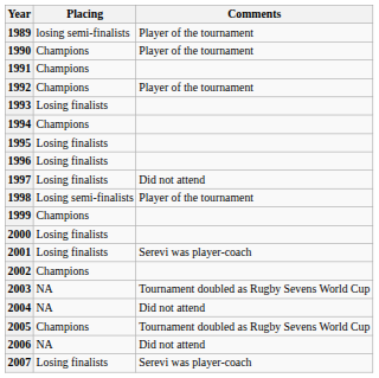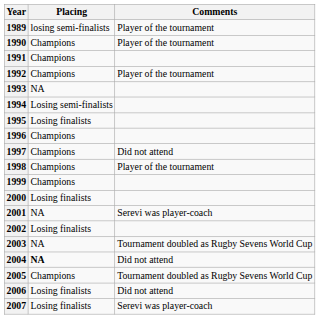 <table class="wikitable">
 <tr>
 <th>Year</th>
 <th>Placing</th>
 <th>Comments</th>
 </tr>
 <tr>
 <th>1989</th>
 <td>losing semi-finalists</td>
 <td>Player of the tournament</td>
 </tr>
 <tr>
 <th>1990</th>
 <td>Champions</td>
 <td>Player of the tournament</td>
 </tr>
 <tr>
 <th>1991</th>
 <td>Champions</td>
 <td></td>
 </tr>
 <tr>
 <th>1992</th>
 <td>Champions</td>
 <td>Player of the tournament</td>
 </tr>
 <tr>
 <th>1993</th>
-<td>Losing finalists</td>
+<td>NA</td>
 <td></td>
 </tr>
 <tr>
 <th>1994</th>
-<td>Champions</td>
+<td>Losing semi-finalists</td>
 <td></td>
 </tr>
 <tr>
 <th>1995</th>
 <td>Losing finalists</td>
 <td></td>
 </tr>
 <tr>
 <th>1996</th>
-<td>Losing finalists</td>
+<td>Champions</td>
 <td></td>
 </tr>
 <tr>
 <th>1997</th>
-<td>Losing finalists</td>
+<td>Champions</td>
 <td>Did not attend</td>
 </tr>
 <tr>
 <th>1998</th>
-<td>Losing semi-finalists</td>
+<td>Champions</td>
 <td>Player of the tournament</td>
 </tr>
 <tr>
 <th>1999</th>
 <td>Champions</td>
 <td></td>
 </tr>
 <tr>
 <th>2000</th>
 <td>Losing finalists</td>
 <td></td>
 </tr>
 <tr>
 <th>2001</th>
-<td>Losing finalists</td>
+<td>NA</td>
 <td>Serevi was player-coach</td>
 </tr>
 <tr>
 <th>2002</th>
-<td>Champions</td>
+<td>Losing finalists</td>
 <td></td>
 </tr>
 <tr>
 <th>2003</th>
 <td>NA</td>
 <td>Tournament doubled as Rugby Sevens World Cup</td>
 </tr>
 <tr>
 <th>2004</th>
-<td>NA</td>
+<td><strong>NA</strong></td>
 <td>Did not attend</td>
 </tr>
 <tr>
 <th>2005</th>
 <td>Champions</td>
 <td>Tournament doubled as Rugby Sevens World Cup</td>
 </tr>
 <tr>
 <th>2006</th>
-<td>NA</td>
+<td>Losing finalists</td>
 <td>Did not attend</td>
 </tr>
 <tr>
 <th>2007</th>
 <td>Losing finalists</td>
 <td>Serevi was player-coach</td>
 </tr>
 </table>
